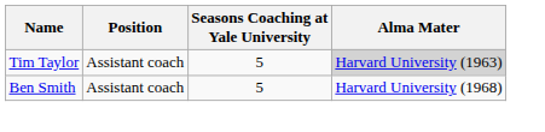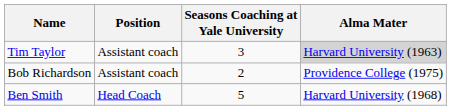 <table class="wikitable" border="1" style="font-size:90%;">
 <tr>
 <th>Name</th>
 <th>Position</th>
 <th>Seasons Coaching at<br>Yale University</th>
 <th>Alma Mater</th>
 </tr>
 <tr>
 <td><a href='#'>Tim Taylor</a></td>
 <td>Assistant coach</td>
-<td align=center>5</td>
+<td align=center>3</td>
 <td style="background: lightgrey;"><a href='#'>Harvard University</a> (1963)</td>
 </tr>
 <tr>
+<td>Bob Richardson</td>
+<td>Assistant coach</td>
+<td align=center>2</td>
+<td><a href='#'>Providence College</a> (1975)</td>
+</tr>
+<tr>
 <td><a href='#'>Ben Smith</a></td>
-<td>Assistant coach</td>
+<td><a href='#'>Head Coach</a></td>
 <td align=center>5</td>
 <td><a href='#'>Harvard University</a> (1968)</td>
 </tr>
 </table>
